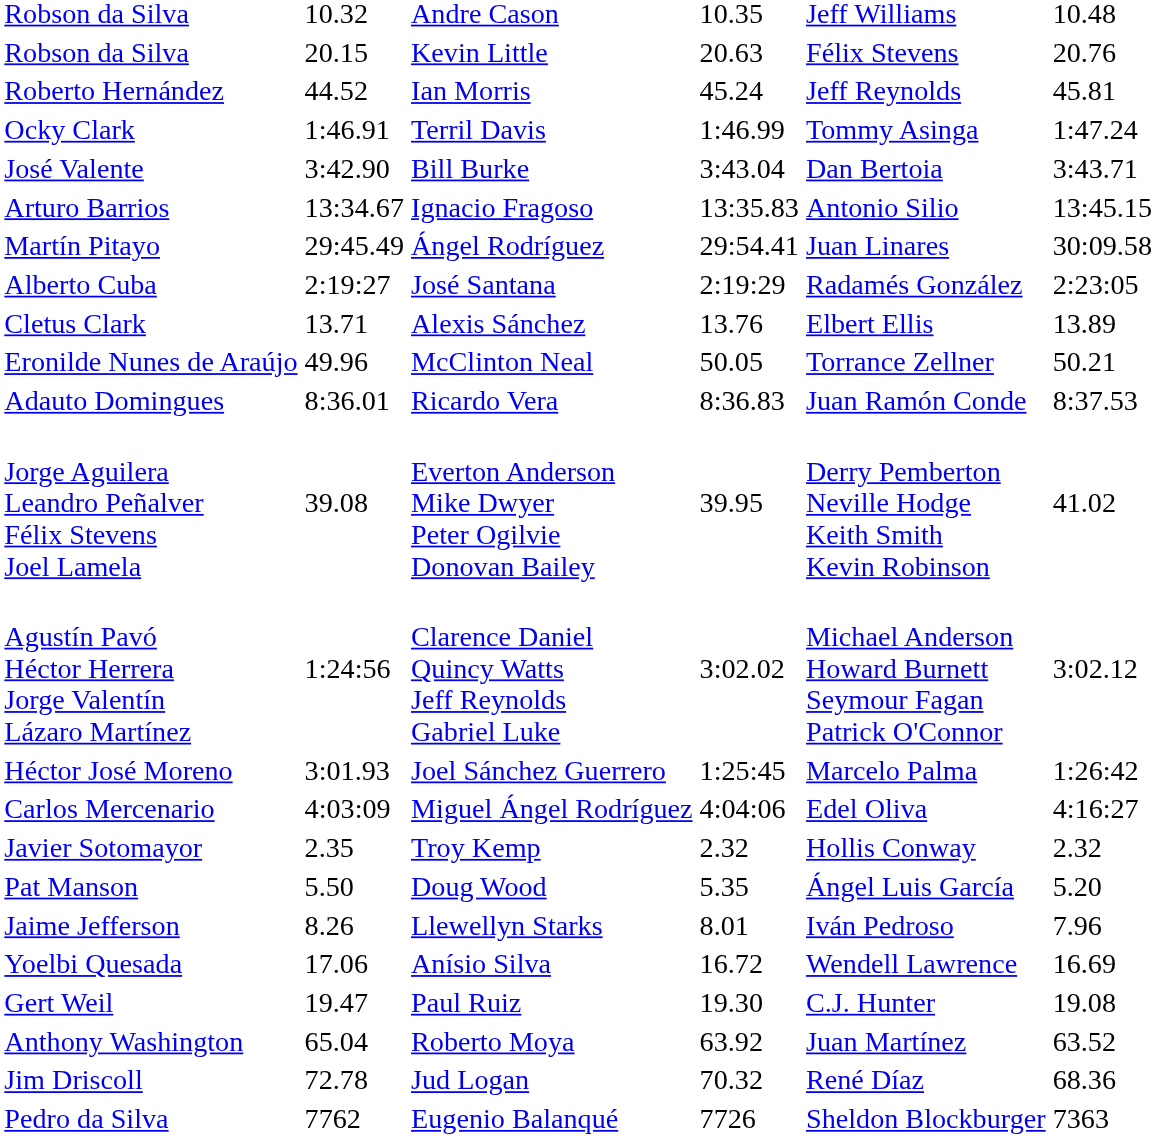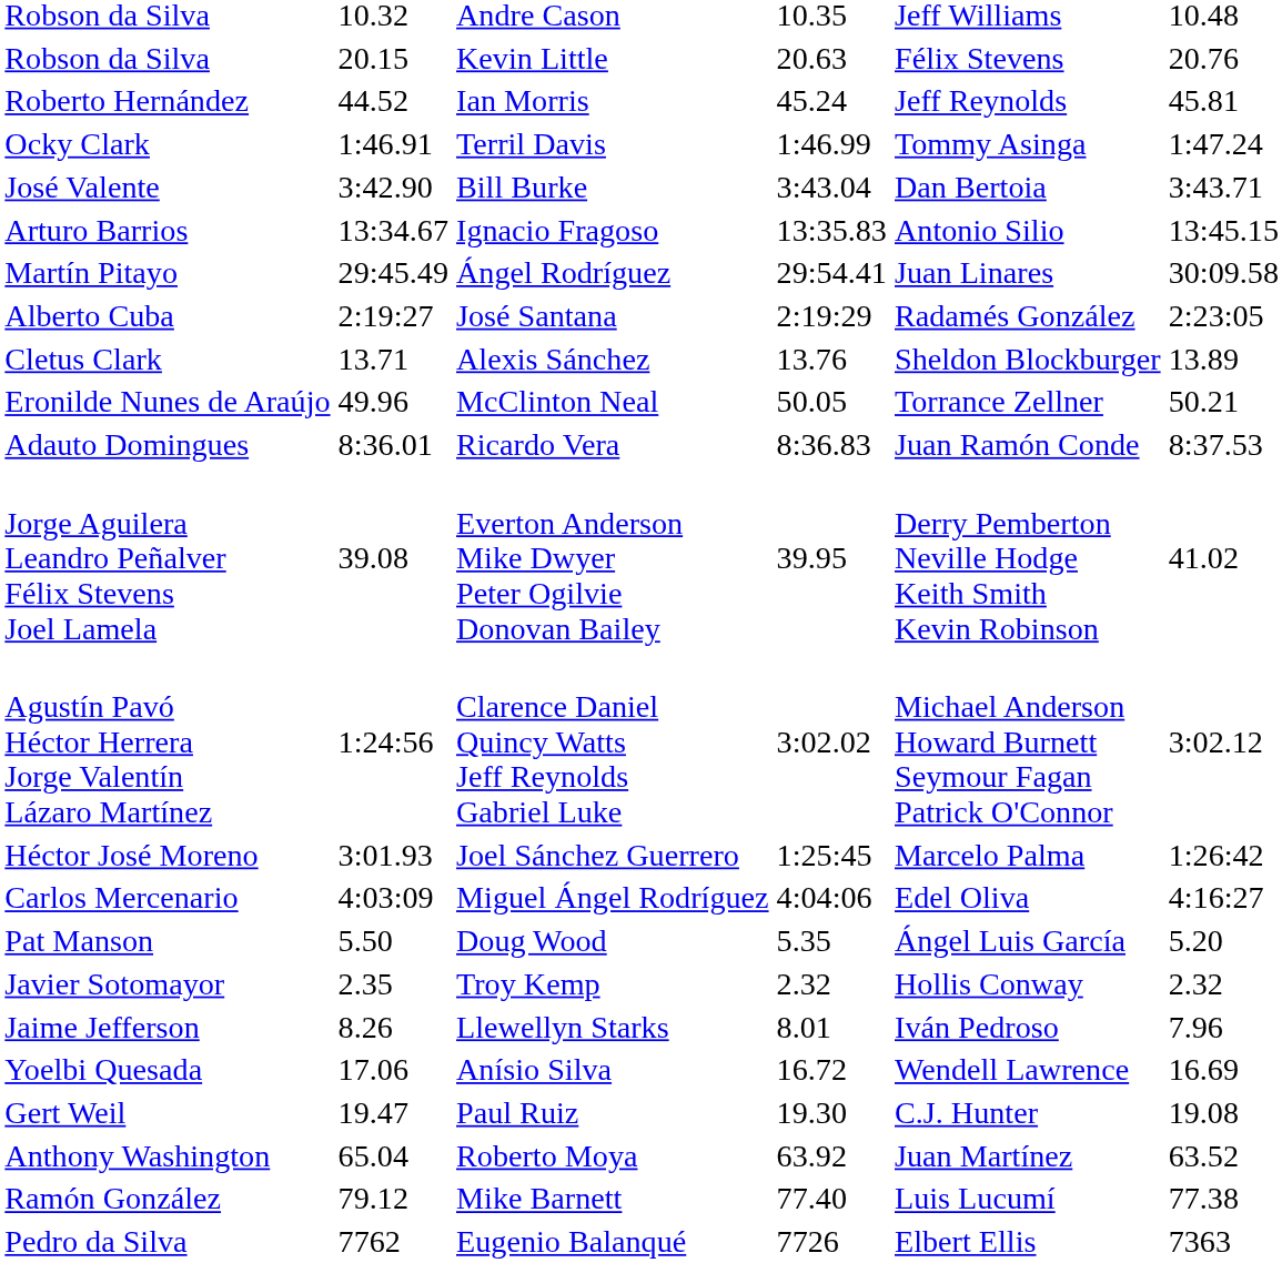 <table>
 <tr>
 <td></td>
 <td><a href='#'>Robson da Silva </a><br></td>
 <td>10.32</td>
 <td><a href='#'>Andre Cason</a><br></td>
 <td>10.35</td>
 <td><a href='#'>Jeff Williams</a><br></td>
 <td>10.48</td>
 </tr>
 <tr>
 <td></td>
 <td><a href='#'>Robson da Silva</a><br></td>
 <td>20.15</td>
 <td><a href='#'>Kevin Little</a><br></td>
 <td>20.63</td>
 <td><a href='#'>Félix Stevens</a><br></td>
 <td>20.76</td>
 </tr>
 <tr>
 <td></td>
 <td><a href='#'>Roberto Hernández</a><br></td>
 <td>44.52</td>
 <td><a href='#'>Ian Morris</a><br></td>
 <td>45.24</td>
 <td><a href='#'>Jeff Reynolds</a><br></td>
 <td>45.81</td>
 </tr>
 <tr>
 <td></td>
 <td><a href='#'>Ocky Clark</a><br></td>
 <td>1:46.91</td>
 <td><a href='#'>Terril Davis</a><br></td>
 <td>1:46.99</td>
 <td><a href='#'>Tommy Asinga</a><br></td>
 <td>1:47.24</td>
 </tr>
 <tr>
 <td></td>
 <td><a href='#'>José Valente</a><br></td>
 <td>3:42.90</td>
 <td><a href='#'>Bill Burke</a><br></td>
 <td>3:43.04</td>
 <td><a href='#'>Dan Bertoia</a><br></td>
 <td>3:43.71</td>
 </tr>
 <tr>
 <td></td>
 <td><a href='#'>Arturo Barrios</a><br></td>
 <td>13:34.67</td>
 <td><a href='#'>Ignacio Fragoso</a><br></td>
 <td>13:35.83</td>
 <td><a href='#'>Antonio Silio</a><br></td>
 <td>13:45.15</td>
 </tr>
 <tr>
 <td></td>
 <td><a href='#'>Martín Pitayo</a><br></td>
 <td>29:45.49</td>
 <td><a href='#'>Ángel Rodríguez</a><br></td>
 <td>29:54.41</td>
 <td><a href='#'>Juan Linares</a><br></td>
 <td>30:09.58</td>
 </tr>
 <tr>
 <td></td>
 <td><a href='#'>Alberto Cuba</a><br></td>
 <td>2:19:27</td>
 <td><a href='#'>José Santana</a><br></td>
 <td>2:19:29</td>
 <td><a href='#'>Radamés González</a><br></td>
 <td>2:23:05</td>
 </tr>
 <tr>
 <td></td>
 <td><a href='#'>Cletus Clark</a><br></td>
 <td>13.71</td>
 <td><a href='#'>Alexis Sánchez</a><br></td>
 <td>13.76</td>
-<td><a href='#'>Elbert Ellis</a><br></td>
+<td><a href='#'>Sheldon Blockburger</a><br></td>
 <td>13.89</td>
 </tr>
 <tr>
 <td></td>
 <td><a href='#'>Eronilde Nunes de Araújo</a><br></td>
 <td>49.96</td>
 <td><a href='#'>McClinton Neal</a><br></td>
 <td>50.05</td>
 <td><a href='#'>Torrance Zellner</a><br></td>
 <td>50.21</td>
 </tr>
 <tr>
 <td></td>
 <td><a href='#'>Adauto Domingues</a><br></td>
 <td>8:36.01</td>
 <td><a href='#'>Ricardo Vera</a><br></td>
 <td>8:36.83</td>
 <td><a href='#'>Juan Ramón Conde</a><br></td>
 <td>8:37.53</td>
 </tr>
 <tr>
 <td></td>
 <td><br><a href='#'>Jorge Aguilera</a><br><a href='#'>Leandro Peñalver</a><br><a href='#'>Félix Stevens</a><br><a href='#'>Joel Lamela</a></td>
 <td>39.08</td>
 <td><br><a href='#'>Everton Anderson</a><br><a href='#'>Mike Dwyer</a><br><a href='#'>Peter Ogilvie</a><br><a href='#'>Donovan Bailey</a></td>
 <td>39.95</td>
 <td><br><a href='#'>Derry Pemberton</a><br><a href='#'>Neville Hodge</a><br><a href='#'>Keith Smith</a><br><a href='#'>Kevin Robinson</a></td>
 <td>41.02</td>
 </tr>
 <tr>
 <td></td>
 <td><br><a href='#'>Agustín Pavó</a><br><a href='#'>Héctor Herrera</a><br><a href='#'>Jorge Valentín</a><br><a href='#'>Lázaro Martínez</a></td>
 <td>1:24:56</td>
 <td><br><a href='#'>Clarence Daniel</a><br><a href='#'>Quincy Watts</a><br><a href='#'>Jeff Reynolds</a><br><a href='#'>Gabriel Luke</a></td>
 <td>3:02.02</td>
 <td><br><a href='#'>Michael Anderson</a><br><a href='#'>Howard Burnett</a><br><a href='#'>Seymour Fagan</a><br><a href='#'>Patrick O'Connor</a></td>
 <td>3:02.12</td>
 </tr>
 <tr>
 <td></td>
 <td><a href='#'>Héctor José Moreno</a><br></td>
 <td>3:01.93</td>
 <td><a href='#'>Joel Sánchez Guerrero</a><br></td>
 <td>1:25:45</td>
 <td><a href='#'>Marcelo Palma</a><br></td>
 <td>1:26:42</td>
 </tr>
 <tr>
 <td></td>
 <td><a href='#'>Carlos Mercenario</a><br></td>
 <td>4:03:09</td>
 <td><a href='#'>Miguel Ángel Rodríguez</a><br></td>
 <td>4:04:06</td>
 <td><a href='#'>Edel Oliva</a><br></td>
 <td>4:16:27</td>
 </tr>
 <tr>
 <td></td>
+<td><a href='#'>Pat Manson</a><br></td>
+<td>5.50</td>
+<td><a href='#'>Doug Wood</a><br></td>
+<td>5.35</td>
+<td><a href='#'>Ángel Luis García</a><br></td>
+<td>5.20</td>
+</tr>
+<tr>
+<td></td>
 <td><a href='#'>Javier Sotomayor</a><br></td>
 <td>2.35</td>
 <td><a href='#'>Troy Kemp</a><br></td>
 <td>2.32</td>
 <td><a href='#'>Hollis Conway</a><br></td>
 <td>2.32</td>
-</tr>
-<tr>
-<td></td>
-<td><a href='#'>Pat Manson</a><br></td>
-<td>5.50</td>
-<td><a href='#'>Doug Wood</a><br></td>
-<td>5.35</td>
-<td><a href='#'>Ángel Luis García</a><br></td>
-<td>5.20</td>
 </tr>
 <tr>
 <td></td>
 <td><a href='#'>Jaime Jefferson</a><br></td>
 <td>8.26</td>
 <td><a href='#'>Llewellyn Starks</a><br></td>
 <td>8.01</td>
 <td><a href='#'>Iván Pedroso</a><br></td>
 <td>7.96</td>
 </tr>
 <tr>
 <td></td>
 <td><a href='#'>Yoelbi Quesada</a><br></td>
 <td>17.06</td>
 <td><a href='#'>Anísio Silva</a><br></td>
 <td>16.72</td>
 <td><a href='#'>Wendell Lawrence</a><br></td>
 <td>16.69</td>
 </tr>
 <tr>
 <td></td>
 <td><a href='#'>Gert Weil</a><br></td>
 <td>19.47</td>
 <td><a href='#'>Paul Ruiz</a><br></td>
 <td>19.30</td>
 <td><a href='#'>C.J. Hunter</a><br></td>
 <td>19.08</td>
 </tr>
 <tr>
 <td></td>
 <td><a href='#'>Anthony Washington</a><br></td>
 <td>65.04</td>
 <td><a href='#'>Roberto Moya</a><br></td>
 <td>63.92</td>
 <td><a href='#'>Juan Martínez</a><br></td>
 <td>63.52</td>
 </tr>
 <tr>
 <td></td>
-<td><a href='#'>Jim Driscoll</a><br></td>
-<td>72.78</td>
-<td><a href='#'>Jud Logan</a><br></td>
-<td>70.32</td>
-<td><a href='#'>René Díaz</a><br></td>
-<td>68.36</td>
+<td><a href='#'>Ramón González</a><br></td>
+<td>79.12</td>
+<td><a href='#'>Mike Barnett</a><br></td>
+<td>77.40</td>
+<td><a href='#'>Luis Lucumí</a><br></td>
+<td>77.38</td>
 </tr>
 <tr>
 <td></td>
 <td><a href='#'>Pedro da Silva</a><br></td>
 <td>7762</td>
 <td><a href='#'>Eugenio Balanqué</a><br></td>
 <td>7726</td>
-<td><a href='#'>Sheldon Blockburger</a><br></td>
+<td><a href='#'>Elbert Ellis</a><br></td>
 <td>7363</td>
 </tr>
 </table>
